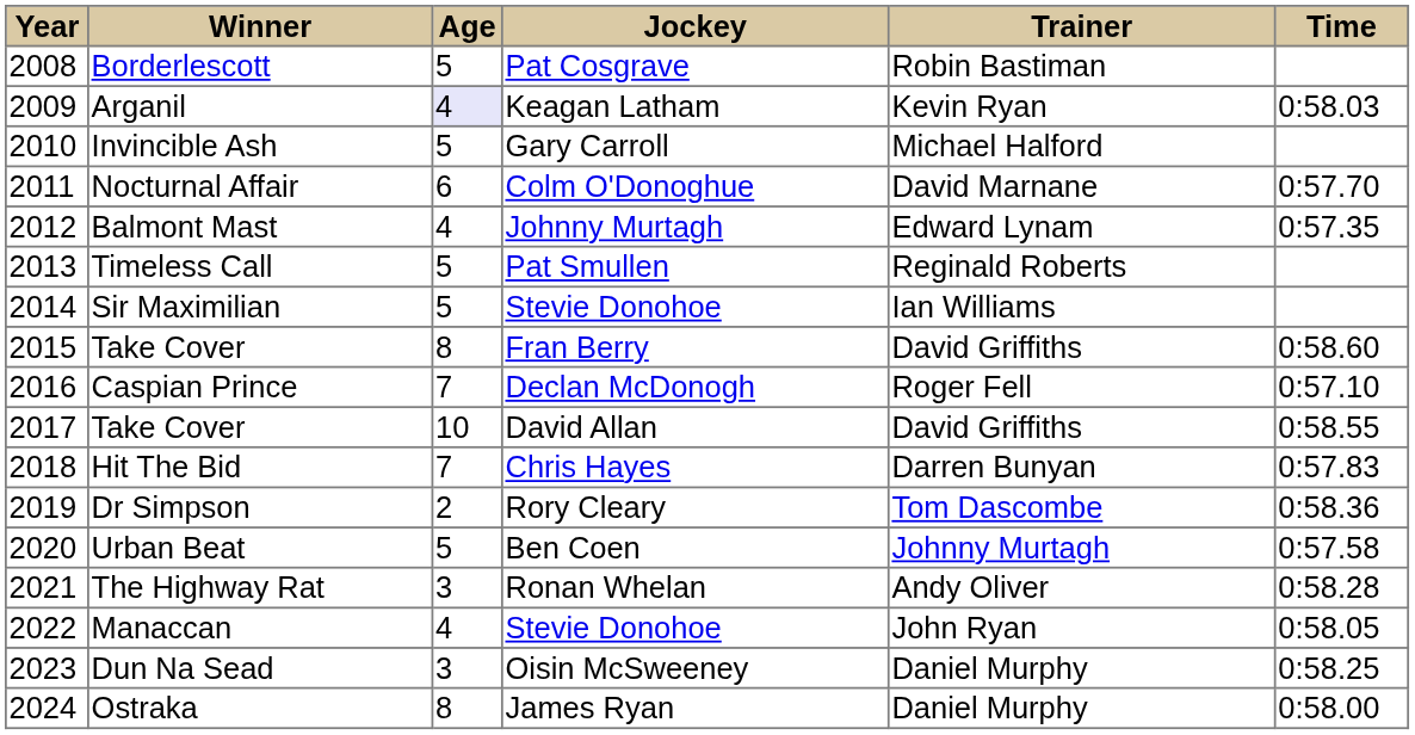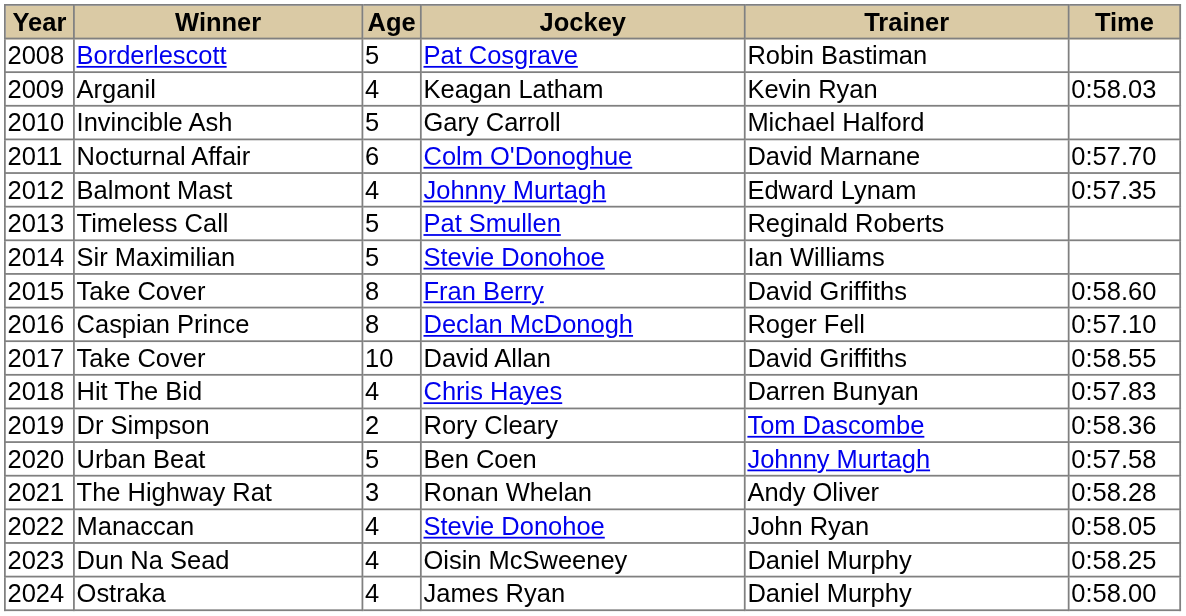 <table class = "sortable" | border="1" style="border-collapse: collapse; font-size:90%">
 <tr bgcolor="#DACAA5" align="center">
 <th style="width:36px"><strong>Year</strong></th>
 <th style="width:160px"><strong>Winner</strong></th>
 <th style="width:30px"><strong>Age</strong></th>
 <th style="width:180px"><strong>Jockey</strong></th>
 <th style="width:180px"><strong>Trainer</strong></th>
 <th style="width:60px"><strong>Time</strong></th>
 </tr>
 <tr>
 <td>2008</td>
 <td><a href='#'>Borderlescott</a></td>
 <td>5</td>
 <td><a href='#'>Pat Cosgrave</a></td>
 <td>Robin Bastiman</td>
 <td></td>
 </tr>
 <tr>
 <td>2009</td>
 <td>Arganil</td>
-<td style="background: lavender;">4</td>
+<td>4</td>
 <td>Keagan Latham</td>
 <td>Kevin Ryan</td>
 <td>0:58.03</td>
 </tr>
 <tr>
 <td>2010</td>
 <td>Invincible Ash</td>
 <td>5</td>
 <td>Gary Carroll</td>
 <td>Michael Halford</td>
 <td></td>
 </tr>
 <tr>
 <td>2011</td>
 <td>Nocturnal Affair</td>
 <td>6</td>
 <td><a href='#'>Colm O'Donoghue</a></td>
 <td>David Marnane</td>
 <td>0:57.70</td>
 </tr>
 <tr>
 <td>2012</td>
 <td>Balmont Mast</td>
 <td>4</td>
 <td><a href='#'>Johnny Murtagh</a></td>
 <td>Edward Lynam</td>
 <td>0:57.35</td>
 </tr>
 <tr>
 <td>2013</td>
 <td>Timeless Call</td>
 <td>5</td>
 <td><a href='#'>Pat Smullen</a></td>
 <td>Reginald Roberts</td>
 <td></td>
 </tr>
 <tr>
 <td>2014</td>
 <td>Sir Maximilian</td>
 <td>5</td>
 <td><a href='#'>Stevie Donohoe</a></td>
 <td>Ian Williams</td>
 <td></td>
 </tr>
 <tr>
 <td>2015</td>
 <td>Take Cover</td>
 <td>8</td>
 <td><a href='#'>Fran Berry</a></td>
 <td>David Griffiths</td>
 <td>0:58.60</td>
 </tr>
 <tr>
 <td>2016</td>
 <td>Caspian Prince</td>
-<td>7</td>
+<td>8</td>
 <td><a href='#'>Declan McDonogh</a></td>
 <td>Roger Fell</td>
 <td>0:57.10</td>
 </tr>
 <tr>
 <td>2017</td>
 <td>Take Cover</td>
 <td>10</td>
 <td>David Allan</td>
 <td>David Griffiths</td>
 <td>0:58.55</td>
 </tr>
 <tr>
 <td>2018</td>
 <td>Hit The Bid</td>
-<td>7</td>
+<td>4</td>
 <td><a href='#'>Chris Hayes</a></td>
 <td>Darren Bunyan</td>
 <td>0:57.83</td>
 </tr>
 <tr>
 <td>2019</td>
 <td>Dr Simpson</td>
 <td>2</td>
 <td>Rory Cleary</td>
 <td><a href='#'>Tom Dascombe</a></td>
 <td>0:58.36</td>
 </tr>
 <tr>
 <td>2020</td>
 <td>Urban Beat</td>
 <td>5</td>
 <td>Ben Coen</td>
 <td><a href='#'>Johnny Murtagh</a></td>
 <td>0:57.58</td>
 </tr>
 <tr>
 <td>2021</td>
 <td>The Highway Rat</td>
 <td>3</td>
 <td>Ronan Whelan</td>
 <td>Andy Oliver</td>
 <td>0:58.28</td>
 </tr>
 <tr>
 <td>2022</td>
 <td>Manaccan</td>
 <td>4</td>
 <td><a href='#'>Stevie Donohoe</a></td>
 <td>John Ryan</td>
 <td>0:58.05</td>
 </tr>
 <tr>
 <td>2023</td>
 <td>Dun Na Sead</td>
-<td>3</td>
+<td>4</td>
 <td>Oisin McSweeney</td>
 <td>Daniel Murphy</td>
 <td>0:58.25</td>
 </tr>
 <tr>
 <td>2024</td>
 <td>Ostraka</td>
-<td>8</td>
+<td>4</td>
 <td>James Ryan</td>
 <td>Daniel Murphy</td>
 <td>0:58.00</td>
 </tr>
 </table>
